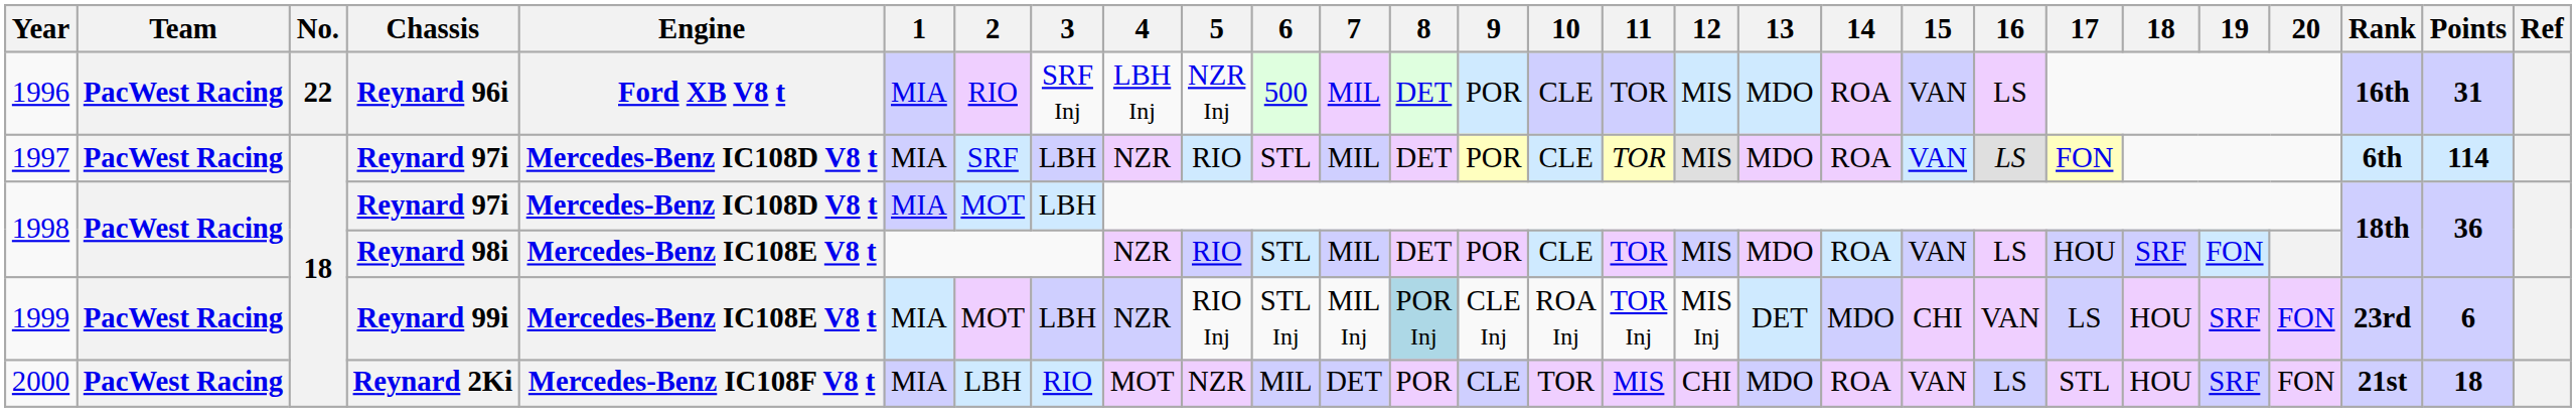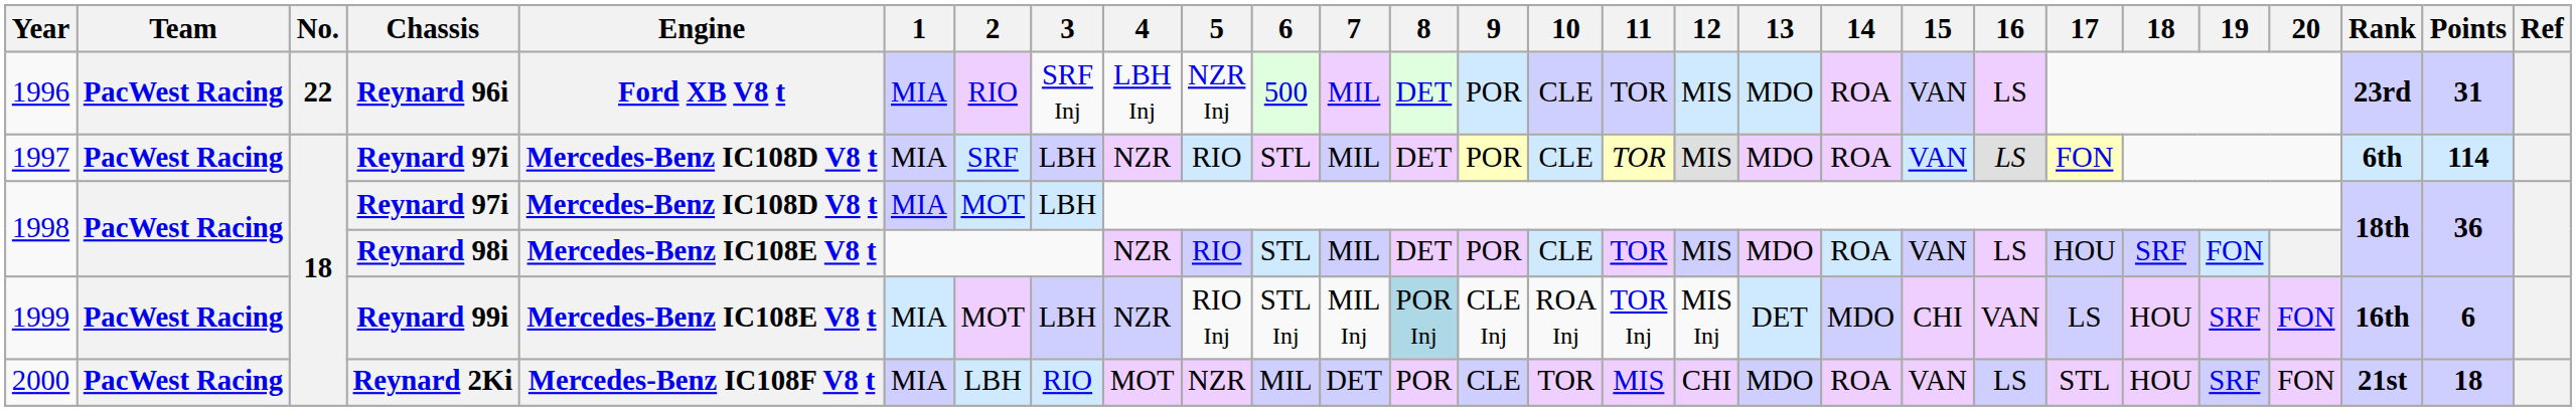 <table class="wikitable" style="text-align:center; font-size:85%">
 <tr>
 <th>Year</th>
 <th>Team</th>
 <th>No.</th>
 <th>Chassis</th>
 <th>Engine</th>
 <th>1</th>
 <th>2</th>
 <th>3</th>
 <th>4</th>
 <th>5</th>
 <th>6</th>
 <th>7</th>
 <th>8</th>
 <th>9</th>
 <th>10</th>
 <th>11</th>
 <th>12</th>
 <th>13</th>
 <th>14</th>
 <th>15</th>
 <th>16</th>
 <th>17</th>
 <th>18</th>
 <th>19</th>
 <th>20</th>
 <th>Rank</th>
 <th>Points</th>
 <th>Ref</th>
 </tr>
 <tr>
 <td><a href='#'>1996</a></td>
 <th nowrap><a href='#'>PacWest Racing</a></th>
 <th>22</th>
 <th nowrap><a href='#'>Reynard</a> 96i</th>
 <th nowrap><a href='#'>Ford</a> <a href='#'>XB</a> <a href='#'>V8</a> <a href='#'>t</a></th>
 <td style="background:#cfcfff;"><a href='#'>MIA</a><br></td>
 <td style="background:#efcfff;"><a href='#'>RIO</a><br></td>
 <td><a href='#'>SRF</a><br><small>Inj</small></td>
 <td><a href='#'>LBH</a><br><small>Inj</small></td>
 <td><a href='#'>NZR</a><br><small>Inj</small></td>
 <td style="background:#dfffdf;"><a href='#'>500</a><br></td>
 <td style="background:#efcfff;"><a href='#'>MIL</a><br></td>
 <td style="background:#dfffdf;"><a href='#'>DET</a><br></td>
 <td style="background:#cfeaff;">POR<br></td>
 <td style="background:#cfcfff;">CLE<br></td>
 <td style="background:#cfcfff;">TOR<br></td>
 <td style="background:#cfeaff;">MIS<br></td>
 <td style="background:#cfeaff;">MDO<br></td>
 <td style="background:#efcfff;">ROA<br></td>
 <td style="background:#cfcfff;">VAN<br></td>
 <td style="background:#efcfff;">LS<br></td>
 <td colspan=4></td>
-<td style="background:#cfcfff;"><strong>16th</strong></td>
+<td style="background:#cfcfff;"><strong>23rd</strong></td>
 <td style="background:#cfcfff;"><strong>31</strong></td>
 <th></th>
 </tr>
 <tr>
 <td><a href='#'>1997</a></td>
 <th nowrap><a href='#'>PacWest Racing</a></th>
 <th rowspan=5>18</th>
 <th nowrap><a href='#'>Reynard</a> 97i</th>
 <th nowrap><a href='#'>Mercedes-Benz</a> IC108D <a href='#'>V8</a> <a href='#'>t</a></th>
 <td style="background:#cfcfff;">MIA<br></td>
 <td style="background:#cfeaff;"><a href='#'>SRF</a><br></td>
 <td style="background:#cfcfff;">LBH<br></td>
 <td style="background:#efcfff;">NZR<br></td>
 <td style="background:#cfeaff;">RIO<br></td>
 <td style="background:#efcfff;">STL<br></td>
 <td style="background:#cfcfff;">MIL<br></td>
 <td style="background:#efcfff;">DET<br></td>
 <td style="background:#ffffbf;">POR<br></td>
 <td style="background:#cfeaff;">CLE<br></td>
 <td style="background:#ffffbf;"><em>TOR</em><br></td>
 <td style="background:#dfdfdf;">MIS<br></td>
 <td style="background:#efcfff;">MDO<br></td>
 <td style="background:#efcfff;">ROA<br></td>
 <td style="background:#cfeaff;"><a href='#'>VAN</a><br></td>
 <td style="background:#dfdfdf;"><em>LS</em><br></td>
 <td style="background:#ffffbf;"><a href='#'>FON</a><br></td>
 <td colspan=3></td>
 <td style="background:#cfeaff;"><strong>6th</strong></td>
 <td style="background:#cfeaff;"><strong>114</strong></td>
 <th></th>
 </tr>
 <tr>
 <td rowspan="2"><a href='#'>1998</a></td>
 <th rowspan="2" nowrap><a href='#'>PacWest Racing</a></th>
 <th nowrap><a href='#'>Reynard</a> 97i</th>
 <th nowrap><a href='#'>Mercedes-Benz</a> IC108D <a href='#'>V8</a> <a href='#'>t</a></th>
 <td style="background:#cfcfff;"><a href='#'>MIA</a><br></td>
 <td style="background:#cfeaff;"><a href='#'>MOT</a><br></td>
 <td style="background:#cfeaff;">LBH<br></td>
 <td colspan=17></td>
 <td rowspan="2" style="background:#cfcfff;"><strong>18th</strong></td>
 <td rowspan="2" style="background:#cfcfff;"><strong>36</strong></td>
 <th rowspan=2></th>
 </tr>
 <tr>
 <th nowrap><a href='#'>Reynard</a> 98i</th>
 <th nowrap><a href='#'>Mercedes-Benz</a> IC108E <a href='#'>V8</a> <a href='#'>t</a></th>
 <td colspan=3></td>
 <td style="background:#efcfff;">NZR<br></td>
 <td style="background:#cfcfff;"><a href='#'>RIO</a><br></td>
 <td style="background:#cfeaff;">STL<br></td>
 <td style="background:#cfcfff;">MIL<br></td>
 <td style="background:#efcfff;">DET<br></td>
 <td style="background:#efcfff;">POR<br></td>
 <td style="background:#cfeaff;">CLE<br></td>
 <td style="background:#efcfff;"><a href='#'>TOR</a><br></td>
 <td style="background:#cfcfff;">MIS<br></td>
 <td style="background:#efcfff;">MDO<br></td>
 <td style="background:#cfeaff;">ROA<br></td>
 <td style="background:#cfcfff;">VAN<br></td>
 <td style="background:#efcfff;">LS<br></td>
 <td style="background:#cfcfff;">HOU<br></td>
 <td style="background:#cfcfff;"><a href='#'>SRF</a><br></td>
 <td style="background:#cfeaff;"><a href='#'>FON</a><br></td>
 <th></th>
 </tr>
 <tr>
 <td><a href='#'>1999</a></td>
 <th nowrap><a href='#'>PacWest Racing</a></th>
 <th nowrap><a href='#'>Reynard</a> 99i</th>
 <th nowrap><a href='#'>Mercedes-Benz</a> IC108E <a href='#'>V8</a> <a href='#'>t</a></th>
 <td style="background:#cfeaff;">MIA<br></td>
 <td style="background:#efcfff;">MOT<br></td>
 <td style="background:#cfcfff;">LBH<br></td>
 <td style="background:#cfcfff;">NZR<br></td>
 <td>RIO<br><small>Inj</small></td>
 <td>STL<br><small>Inj</small></td>
 <td>MIL<br><small>Inj</small></td>
 <td style="background: lightblue;">POR<br><small>Inj</small></td>
 <td>CLE<br><small>Inj</small></td>
 <td>ROA<br><small>Inj</small></td>
 <td><a href='#'>TOR</a><br><small>Inj</small></td>
 <td>MIS<br><small>Inj</small></td>
 <td style="background:#cfeaff;">DET<br></td>
 <td style="background:#cfcfff;">MDO<br></td>
 <td style="background:#efcfff;">CHI<br></td>
 <td style="background:#efcfff;">VAN<br></td>
 <td style="background:#cfcfff;">LS<br></td>
 <td style="background:#efcfff;">HOU<br></td>
 <td style="background:#efcfff;"><a href='#'>SRF</a><br></td>
 <td style="background:#efcfff;"><a href='#'>FON</a><br></td>
-<td style="background:#cfcfff;"><strong>23rd</strong></td>
+<td style="background:#cfcfff;"><strong>16th</strong></td>
 <td style="background:#cfcfff;"><strong>6</strong></td>
 <th></th>
 </tr>
 <tr>
 <td><a href='#'>2000</a></td>
 <th nowrap><a href='#'>PacWest Racing</a></th>
 <th nowrap><a href='#'>Reynard</a> 2Ki</th>
 <th nowrap><a href='#'>Mercedes-Benz</a> IC108F <a href='#'>V8</a> <a href='#'>t</a></th>
 <td style="background:#cfcfff;">MIA<br></td>
 <td style="background:#cfeaff;">LBH<br></td>
 <td style="background:#cfeaff;"><a href='#'>RIO</a><br></td>
 <td style="background:#efcfff;">MOT<br></td>
 <td style="background:#efcfff;">NZR<br></td>
 <td style="background:#cfcfff;">MIL<br></td>
 <td style="background:#cfcfff;">DET<br></td>
 <td style="background:#efcfff;">POR<br></td>
 <td style="background:#cfcfff;">CLE<br></td>
 <td style="background:#efcfff;">TOR<br></td>
 <td style="background:#efcfff;"><a href='#'>MIS</a><br></td>
 <td style="background:#efcfff;">CHI<br></td>
 <td style="background:#cfcfff;">MDO<br></td>
 <td style="background:#efcfff;">ROA<br></td>
 <td style="background:#efcfff;">VAN<br></td>
 <td style="background:#cfcfff;">LS<br></td>
 <td style="background:#efcfff;">STL<br></td>
 <td style="background:#efcfff;">HOU<br></td>
 <td style="background:#cfcfff;"><a href='#'>SRF</a><br></td>
 <td style="background:#efcfff;">FON<br></td>
 <td style="background:#cfcfff;"><strong>21st</strong></td>
 <td style="background:#cfcfff;"><strong>18</strong></td>
 <th></th>
 </tr>
 </table>
